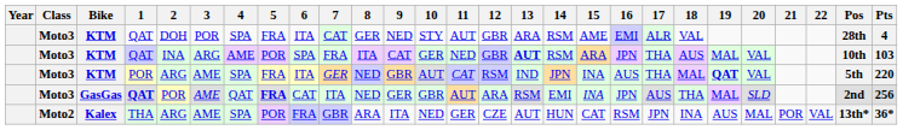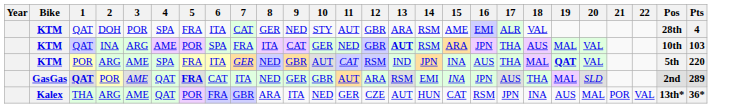 <table class="wikitable" style="text-align:center;">
 <tr>
 <th>Year</th>
-<th>Class</th>
 <th>Bike</th>
 <th>1</th>
 <th>2</th>
 <th>3</th>
 <th>4</th>
 <th>5</th>
 <th>6</th>
 <th>7</th>
 <th>8</th>
 <th>9</th>
 <th>10</th>
 <th>11</th>
 <th>12</th>
 <th>13</th>
 <th>14</th>
 <th>15</th>
 <th>16</th>
 <th>17</th>
 <th>18</th>
 <th>19</th>
 <th>20</th>
 <th>21</th>
 <th>22</th>
 <th>Pos</th>
 <th>Pts</th>
 </tr>
 <tr>
 <th></th>
-<th>Moto3</th>
 <th><a href='#'>KTM</a></th>
 <td><a href='#'>QAT</a></td>
 <td><a href='#'>DOH</a></td>
 <td><a href='#'>POR</a></td>
 <td><a href='#'>SPA</a></td>
 <td><a href='#'>FRA</a></td>
 <td><a href='#'>ITA</a></td>
 <td style="background:#DFFFDF;"><a href='#'>CAT</a><br></td>
 <td><a href='#'>GER</a></td>
 <td><a href='#'>NED</a></td>
 <td><a href='#'>STY</a></td>
 <td><a href='#'>AUT</a></td>
 <td><a href='#'>GBR</a></td>
 <td><a href='#'>ARA</a></td>
 <td><a href='#'>RSM</a></td>
 <td><a href='#'>AME</a></td>
 <td style="background:#CFCFFF;"><a href='#'>EMI</a><br></td>
 <td style="background:#DFFFDF;"><a href='#'>ALR</a><br></td>
 <td><a href='#'>VAL</a></td>
 <td></td>
 <td></td>
 <td></td>
 <td></td>
 <th>28th</th>
 <th>4</th>
 </tr>
 <tr>
 <th></th>
-<th>Moto3</th>
 <th><a href='#'>KTM</a></th>
 <td style="background:#cfcfff;"><a href='#'>QAT</a><br></td>
 <td style="background:#dfffdf;"><a href='#'>INA</a><br></td>
 <td style="background:#dfffdf;"><a href='#'>ARG</a><br></td>
 <td style="background:#efcfff;"><a href='#'>AME</a><br></td>
 <td style="background:#efcfff;"><a href='#'>POR</a><br></td>
 <td style="background:#dfffdf;"><a href='#'>SPA</a><br></td>
 <td style="background:#dfffdf;"><a href='#'>FRA</a><br></td>
 <td style="background:#efcfff;"><a href='#'>ITA</a><br></td>
 <td style="background:#efcfff;"><a href='#'>CAT</a><br></td>
 <td style="background:#dfffdf;"><a href='#'>GER</a><br></td>
 <td style="background:#dfffdf;"><a href='#'>NED</a><br></td>
 <td style="background:#cfcfff;"><a href='#'>GBR</a><br></td>
 <td style="background:#dfffdf;"><strong><a href='#'>AUT</a></strong><br></td>
 <td style="background:#dfffdf;"><a href='#'>RSM</a><br></td>
 <td style="background:#ffdf9f;"><a href='#'>ARA</a><br></td>
 <td style="background:#efcfff;"><a href='#'>JPN</a><br></td>
 <td style="background:#dfffdf;"><a href='#'>THA</a><br></td>
 <td style="background:#efcfff;"><a href='#'>AUS</a><br></td>
 <td style="background:#dfffdf;"><a href='#'>MAL</a><br></td>
 <td style="background:#dfffdf;"><a href='#'>VAL</a><br></td>
 <td></td>
 <td></td>
 <th>10th</th>
 <th>103</th>
 </tr>
 <tr>
 <th></th>
-<th>Moto3</th>
 <th><a href='#'>KTM</a></th>
 <td style="background:#ffffbf;"><a href='#'>POR</a><br></td>
 <td style="background:#dfffdf;"><a href='#'>ARG</a><br></td>
 <td style="background:#dfffdf;"><a href='#'>AME</a><br></td>
 <td style="background:#dfffdf;"><a href='#'>SPA</a><br></td>
 <td style="background:#ffffbf;"><a href='#'>FRA</a><br></td>
 <td style="background:#ffffbf;"><a href='#'>ITA</a><br></td>
 <td style="background:#ffdf9f;"><em><a href='#'>GER</a></em><br></td>
 <td style="background:#cfcfff;"><a href='#'>NED</a><br></td>
 <td style="background:#ffdf9f;"><a href='#'>GBR</a><br></td>
 <td style="background:#dfdfdf;"><a href='#'>AUT</a><br></td>
 <td style="background:#cfcfff;"><em><a href='#'>CAT</a></em><br></td>
 <td style="background:#cfcfff;"><a href='#'>RSM</a><br></td>
 <td style="background:#dfffdf;"><a href='#'>IND</a><br></td>
 <td style="background:#ffdf9f;"><a href='#'>JPN</a><br></td>
 <td style="background:#dfffdf;"><a href='#'>INA</a><br></td>
 <td style="background:#dfffdf;"><a href='#'>AUS</a><br></td>
 <td style="background:#dfffdf;"><a href='#'>THA</a><br></td>
 <td style="background:#efcfff;"><a href='#'>MAL</a><br></td>
 <td style="background:#dfffdf;"><strong><a href='#'>QAT</a></strong><br></td>
 <td style="background:#dfffdf;"><a href='#'>VAL</a><br></td>
 <td></td>
 <td></td>
 <th>5th</th>
 <th>220</th>
 </tr>
 <tr>
 <th></th>
-<th>Moto3</th>
 <th><a href='#'>GasGas</a></th>
 <td style="background:#dfdfdf;"><strong><a href='#'>QAT</a></strong><br></td>
 <td style="background:#ffffbf;"><a href='#'>POR</a><br></td>
 <td style="background:#dfdfdf;"><em><a href='#'>AME</a></em><br></td>
 <td style="background:#DFFFDF;"><a href='#'>QAT</a><br></td>
 <td style="background:#dfdfdf;"><strong><a href='#'>FRA</a><br></strong></td>
 <td style="background:#dfffdf;"><a href='#'>CAT</a><br></td>
 <td style="background:#dfffdf;"><a href='#'>ITA</a><br></td>
 <td style="background:#dfffdf;"><a href='#'>NED</a><br></td>
 <td style="background:#dfffdf;"><a href='#'>GER</a><br></td>
 <td style="background:#dfffdf;"><a href='#'>GBR</a><br></td>
 <td style="background:#ffdf9f;"><a href='#'>AUT</a><br></td>
 <td style="background:#dfffdf;"><a href='#'>ARA</a><br></td>
 <td style="background:#dfdfdf;"><a href='#'>RSM</a><br></td>
 <td style="background:#dfffdf;"><a href='#'>EMI</a><br></td>
 <td style="background:#dfffdf;"><em><a href='#'>INA</a></em><br></td>
 <td style="background:#dfffdf;"><a href='#'>JPN</a><br></td>
 <td style="background:#dfdfdf;"><a href='#'>AUS</a><br></td>
 <td style="background:#dfffdf;"><a href='#'>THA</a><br></td>
 <td style="background:#efcfff;"><a href='#'>MAL</a><br></td>
 <td style="background:#dfdfdf;"><em><a href='#'>SLD</a></em><br></td>
 <td></td>
 <td></td>
 <th style="background:#dfdfdf;">2nd</th>
-<th style="background:#dfdfdf;">256</th>
+<th style="background:#dfdfdf;">289</th>
 </tr>
 <tr>
 <th></th>
-<th>Moto2</th>
 <th><a href='#'>Kalex</a></th>
 <td style="background:#DFFFDF;"><a href='#'>THA</a><br></td>
 <td style="background:#DFFFDF;"><a href='#'>ARG</a><br></td>
 <td style="background:#DFFFDF;"><a href='#'>AME</a><br></td>
-<td style="background:#dfffdf;"><a href='#'>SPA</a><br></td>
+<td style="background:#DFFFDF;"><a href='#'>QAT</a><br></td>
 <td style="background:#efcfff;"><a href='#'>POR</a><br></td>
 <td style="background:#CFCFFF;"><a href='#'>FRA</a><br></td>
 <td style="background:#CFCFFF;"><a href='#'>GBR</a><br></td>
 <td style="background:#;"><a href='#'>ARA</a><br></td>
 <td style="background:#;"><a href='#'>ITA</a><br></td>
 <td style="background:#;"><a href='#'>NED</a><br></td>
 <td style="background:#;"><a href='#'>GER</a><br></td>
 <td style="background:#;"><a href='#'>CZE</a><br></td>
 <td style="background:#;"><a href='#'>AUT</a><br></td>
 <td style="background:#;"><a href='#'>HUN</a><br></td>
 <td style="background:#;"><a href='#'>CAT</a><br></td>
 <td style="background:#;"><a href='#'>RSM</a><br></td>
 <td style="background:#;"><a href='#'>JPN</a><br></td>
 <td style="background:#;"><a href='#'>INA</a><br></td>
 <td style="background:#;"><a href='#'>AUS</a><br></td>
 <td style="background:#;"><a href='#'>MAL</a><br></td>
 <td style="background:#;"><a href='#'>POR</a><br></td>
 <td style="background:#;"><a href='#'>VAL</a><br></td>
 <th>13th*</th>
 <th>36*</th>
 </tr>
 </table>
